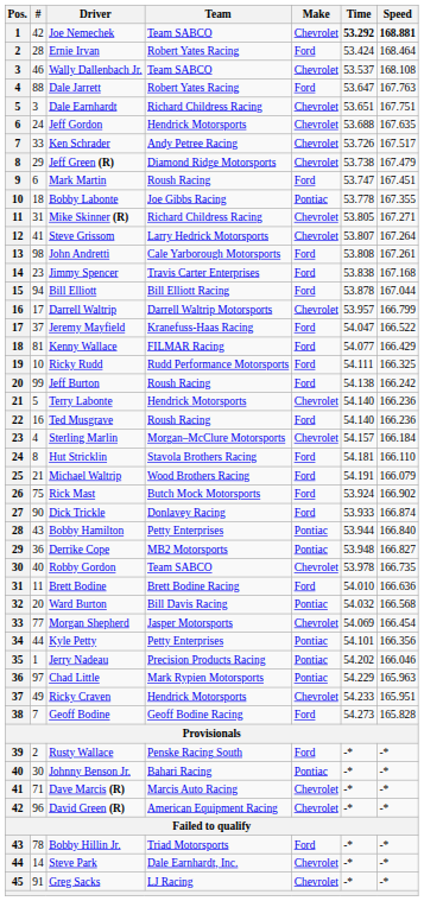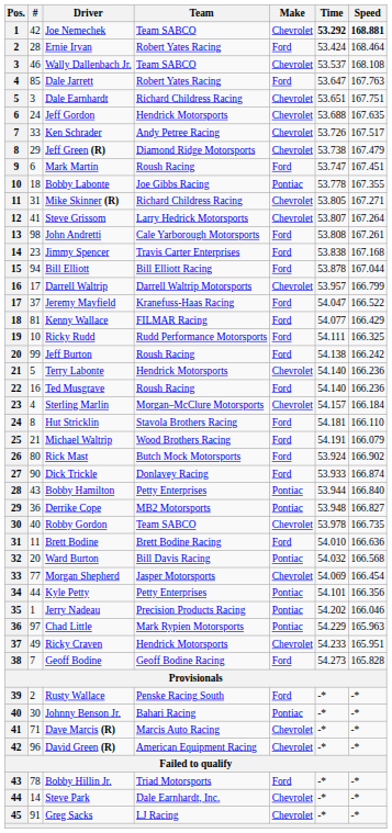 <table class="wikitable" style="font-size:95%">
 <tr>
 <th>Pos.</th>
 <th>#</th>
 <th>Driver</th>
 <th>Team</th>
 <th>Make</th>
 <th>Time</th>
 <th>Speed</th>
 </tr>
 <tr>
 <th>1</th>
 <td>42</td>
 <td><a href='#'>Joe Nemechek</a></td>
 <td><a href='#'>Team SABCO</a></td>
 <td><a href='#'>Chevrolet</a></td>
 <td><strong>53.292</strong></td>
 <td><strong>168.881</strong></td>
 </tr>
 <tr>
 <th>2</th>
 <td>28</td>
 <td><a href='#'>Ernie Irvan</a></td>
 <td><a href='#'>Robert Yates Racing</a></td>
 <td><a href='#'>Ford</a></td>
 <td>53.424</td>
 <td>168.464</td>
 </tr>
 <tr>
 <th>3</th>
 <td>46</td>
 <td><a href='#'>Wally Dallenbach Jr.</a></td>
 <td><a href='#'>Team SABCO</a></td>
 <td><a href='#'>Chevrolet</a></td>
 <td>53.537</td>
 <td>168.108</td>
 </tr>
 <tr>
 <th>4</th>
-<td>88</td>
+<td>85</td>
 <td><a href='#'>Dale Jarrett</a></td>
 <td><a href='#'>Robert Yates Racing</a></td>
 <td><a href='#'>Ford</a></td>
 <td>53.647</td>
 <td>167.763</td>
 </tr>
 <tr>
 <th>5</th>
 <td>3</td>
 <td><a href='#'>Dale Earnhardt</a></td>
 <td><a href='#'>Richard Childress Racing</a></td>
 <td><a href='#'>Chevrolet</a></td>
 <td>53.651</td>
 <td>167.751</td>
 </tr>
 <tr>
 <th>6</th>
 <td>24</td>
 <td><a href='#'>Jeff Gordon</a></td>
 <td><a href='#'>Hendrick Motorsports</a></td>
 <td><a href='#'>Chevrolet</a></td>
 <td>53.688</td>
 <td>167.635</td>
 </tr>
 <tr>
 <th>7</th>
 <td>33</td>
 <td><a href='#'>Ken Schrader</a></td>
 <td><a href='#'>Andy Petree Racing</a></td>
 <td><a href='#'>Chevrolet</a></td>
 <td>53.726</td>
 <td>167.517</td>
 </tr>
 <tr>
 <th>8</th>
 <td>29</td>
 <td><a href='#'>Jeff Green</a> <strong>(R)</strong></td>
 <td><a href='#'>Diamond Ridge Motorsports</a></td>
 <td><a href='#'>Chevrolet</a></td>
 <td>53.738</td>
 <td>167.479</td>
 </tr>
 <tr>
 <th>9</th>
 <td>6</td>
 <td><a href='#'>Mark Martin</a></td>
 <td><a href='#'>Roush Racing</a></td>
 <td><a href='#'>Ford</a></td>
 <td>53.747</td>
 <td>167.451</td>
 </tr>
 <tr>
 <th>10</th>
 <td>18</td>
 <td><a href='#'>Bobby Labonte</a></td>
 <td><a href='#'>Joe Gibbs Racing</a></td>
 <td><a href='#'>Pontiac</a></td>
 <td>53.778</td>
 <td>167.355</td>
 </tr>
 <tr>
 <th>11</th>
 <td>31</td>
 <td><a href='#'>Mike Skinner</a> <strong>(R)</strong></td>
 <td><a href='#'>Richard Childress Racing</a></td>
 <td><a href='#'>Chevrolet</a></td>
 <td>53.805</td>
 <td>167.271</td>
 </tr>
 <tr>
 <th>12</th>
 <td>41</td>
 <td><a href='#'>Steve Grissom</a></td>
 <td><a href='#'>Larry Hedrick Motorsports</a></td>
 <td><a href='#'>Chevrolet</a></td>
 <td>53.807</td>
 <td>167.264</td>
 </tr>
 <tr>
 <th>13</th>
 <td>98</td>
 <td><a href='#'>John Andretti</a></td>
 <td><a href='#'>Cale Yarborough Motorsports</a></td>
 <td><a href='#'>Ford</a></td>
 <td>53.808</td>
 <td>167.261</td>
 </tr>
 <tr>
 <th>14</th>
 <td>23</td>
 <td><a href='#'>Jimmy Spencer</a></td>
 <td><a href='#'>Travis Carter Enterprises</a></td>
 <td><a href='#'>Ford</a></td>
 <td>53.838</td>
 <td>167.168</td>
 </tr>
 <tr>
 <th>15</th>
 <td>94</td>
 <td><a href='#'>Bill Elliott</a></td>
 <td><a href='#'>Bill Elliott Racing</a></td>
 <td><a href='#'>Ford</a></td>
 <td>53.878</td>
 <td>167.044</td>
 </tr>
 <tr>
 <th>16</th>
 <td>17</td>
 <td><a href='#'>Darrell Waltrip</a></td>
 <td><a href='#'>Darrell Waltrip Motorsports</a></td>
 <td><a href='#'>Chevrolet</a></td>
 <td>53.957</td>
 <td>166.799</td>
 </tr>
 <tr>
 <th>17</th>
 <td>37</td>
 <td><a href='#'>Jeremy Mayfield</a></td>
 <td><a href='#'>Kranefuss-Haas Racing</a></td>
 <td><a href='#'>Ford</a></td>
 <td>54.047</td>
 <td>166.522</td>
 </tr>
 <tr>
 <th>18</th>
 <td>81</td>
 <td><a href='#'>Kenny Wallace</a></td>
 <td><a href='#'>FILMAR Racing</a></td>
 <td><a href='#'>Ford</a></td>
 <td>54.077</td>
 <td>166.429</td>
 </tr>
 <tr>
 <th>19</th>
 <td>10</td>
 <td><a href='#'>Ricky Rudd</a></td>
 <td><a href='#'>Rudd Performance Motorsports</a></td>
 <td><a href='#'>Ford</a></td>
 <td>54.111</td>
 <td>166.325</td>
 </tr>
 <tr>
 <th>20</th>
 <td>99</td>
 <td><a href='#'>Jeff Burton</a></td>
 <td><a href='#'>Roush Racing</a></td>
 <td><a href='#'>Ford</a></td>
 <td>54.138</td>
 <td>166.242</td>
 </tr>
 <tr>
 <th>21</th>
 <td>5</td>
 <td><a href='#'>Terry Labonte</a></td>
 <td><a href='#'>Hendrick Motorsports</a></td>
 <td><a href='#'>Chevrolet</a></td>
 <td>54.140</td>
 <td>166.236</td>
 </tr>
 <tr>
 <th>22</th>
 <td>16</td>
 <td><a href='#'>Ted Musgrave</a></td>
 <td><a href='#'>Roush Racing</a></td>
 <td><a href='#'>Ford</a></td>
 <td>54.140</td>
 <td>166.236</td>
 </tr>
 <tr>
 <th>23</th>
 <td>4</td>
 <td><a href='#'>Sterling Marlin</a></td>
 <td><a href='#'>Morgan–McClure Motorsports</a></td>
 <td><a href='#'>Chevrolet</a></td>
 <td>54.157</td>
 <td>166.184</td>
 </tr>
 <tr>
 <th>24</th>
 <td>8</td>
 <td><a href='#'>Hut Stricklin</a></td>
 <td><a href='#'>Stavola Brothers Racing</a></td>
 <td><a href='#'>Ford</a></td>
 <td>54.181</td>
 <td>166.110</td>
 </tr>
 <tr>
 <th>25</th>
 <td>21</td>
 <td><a href='#'>Michael Waltrip</a></td>
 <td><a href='#'>Wood Brothers Racing</a></td>
 <td><a href='#'>Ford</a></td>
 <td>54.191</td>
 <td>166.079</td>
 </tr>
 <tr>
 <th>26</th>
-<td>75</td>
+<td>80</td>
 <td><a href='#'>Rick Mast</a></td>
 <td><a href='#'>Butch Mock Motorsports</a></td>
 <td><a href='#'>Ford</a></td>
 <td>53.924</td>
 <td>166.902</td>
 </tr>
 <tr>
 <th>27</th>
 <td>90</td>
 <td><a href='#'>Dick Trickle</a></td>
 <td><a href='#'>Donlavey Racing</a></td>
 <td><a href='#'>Ford</a></td>
 <td>53.933</td>
 <td>166.874</td>
 </tr>
 <tr>
 <th>28</th>
 <td>43</td>
 <td><a href='#'>Bobby Hamilton</a></td>
 <td><a href='#'>Petty Enterprises</a></td>
 <td><a href='#'>Pontiac</a></td>
 <td>53.944</td>
 <td>166.840</td>
 </tr>
 <tr>
 <th>29</th>
 <td>36</td>
 <td><a href='#'>Derrike Cope</a></td>
 <td><a href='#'>MB2 Motorsports</a></td>
 <td><a href='#'>Pontiac</a></td>
 <td>53.948</td>
 <td>166.827</td>
 </tr>
 <tr>
 <th>30</th>
 <td>40</td>
 <td><a href='#'>Robby Gordon</a></td>
 <td><a href='#'>Team SABCO</a></td>
 <td><a href='#'>Chevrolet</a></td>
 <td>53.978</td>
 <td>166.735</td>
 </tr>
 <tr>
 <th>31</th>
 <td>11</td>
 <td><a href='#'>Brett Bodine</a></td>
 <td><a href='#'>Brett Bodine Racing</a></td>
 <td><a href='#'>Ford</a></td>
 <td>54.010</td>
 <td>166.636</td>
 </tr>
 <tr>
 <th>32</th>
 <td>20</td>
 <td><a href='#'>Ward Burton</a></td>
 <td><a href='#'>Bill Davis Racing</a></td>
 <td><a href='#'>Pontiac</a></td>
 <td>54.032</td>
 <td>166.568</td>
 </tr>
 <tr>
 <th>33</th>
 <td>77</td>
 <td><a href='#'>Morgan Shepherd</a></td>
 <td><a href='#'>Jasper Motorsports</a></td>
 <td><a href='#'>Chevrolet</a></td>
 <td>54.069</td>
 <td>166.454</td>
 </tr>
 <tr>
 <th>34</th>
 <td>44</td>
 <td><a href='#'>Kyle Petty</a></td>
 <td><a href='#'>Petty Enterprises</a></td>
 <td><a href='#'>Pontiac</a></td>
 <td>54.101</td>
 <td>166.356</td>
 </tr>
 <tr>
 <th>35</th>
 <td>1</td>
 <td><a href='#'>Jerry Nadeau</a></td>
 <td><a href='#'>Precision Products Racing</a></td>
 <td><a href='#'>Pontiac</a></td>
 <td>54.202</td>
 <td>166.046</td>
 </tr>
 <tr>
 <th>36</th>
 <td>97</td>
 <td><a href='#'>Chad Little</a></td>
 <td><a href='#'>Mark Rypien Motorsports</a></td>
 <td><a href='#'>Pontiac</a></td>
 <td>54.229</td>
 <td>165.963</td>
 </tr>
 <tr>
 <th>37</th>
 <td>49</td>
 <td><a href='#'>Ricky Craven</a></td>
 <td><a href='#'>Hendrick Motorsports</a></td>
 <td><a href='#'>Chevrolet</a></td>
 <td>54.233</td>
 <td>165.951</td>
 </tr>
 <tr>
 <th>38</th>
 <td>7</td>
 <td><a href='#'>Geoff Bodine</a></td>
 <td><a href='#'>Geoff Bodine Racing</a></td>
 <td><a href='#'>Ford</a></td>
 <td>54.273</td>
 <td>165.828</td>
 </tr>
 <tr>
 <th colspan="7">Provisionals</th>
 </tr>
 <tr>
 <th>39</th>
 <td>2</td>
 <td><a href='#'>Rusty Wallace</a></td>
 <td><a href='#'>Penske Racing South</a></td>
 <td><a href='#'>Ford</a></td>
 <td>-*</td>
 <td>-*</td>
 </tr>
 <tr>
 <th>40</th>
 <td>30</td>
 <td><a href='#'>Johnny Benson Jr.</a></td>
 <td><a href='#'>Bahari Racing</a></td>
 <td><a href='#'>Pontiac</a></td>
 <td>-*</td>
 <td>-*</td>
 </tr>
 <tr>
 <th>41</th>
 <td>71</td>
 <td><a href='#'>Dave Marcis</a> <strong>(R)</strong></td>
 <td><a href='#'>Marcis Auto Racing</a></td>
 <td><a href='#'>Chevrolet</a></td>
 <td>-*</td>
 <td>-*</td>
 </tr>
 <tr>
 <th>42</th>
 <td>96</td>
 <td><a href='#'>David Green</a> <strong>(R)</strong></td>
 <td><a href='#'>American Equipment Racing</a></td>
 <td><a href='#'>Chevrolet</a></td>
 <td>-*</td>
 <td>-*</td>
 </tr>
 <tr>
 <th colspan="7">Failed to qualify</th>
 </tr>
 <tr>
 <th>43</th>
 <td>78</td>
 <td><a href='#'>Bobby Hillin Jr.</a></td>
 <td><a href='#'>Triad Motorsports</a></td>
 <td><a href='#'>Ford</a></td>
 <td>-*</td>
 <td>-*</td>
 </tr>
 <tr>
 <th>44</th>
 <td>14</td>
 <td><a href='#'>Steve Park</a></td>
 <td><a href='#'>Dale Earnhardt, Inc.</a></td>
 <td><a href='#'>Chevrolet</a></td>
 <td>-*</td>
 <td>-*</td>
 </tr>
 <tr>
 <th>45</th>
 <td>91</td>
 <td><a href='#'>Greg Sacks</a></td>
 <td><a href='#'>LJ Racing</a></td>
 <td><a href='#'>Chevrolet</a></td>
 <td>-*</td>
 <td>-*</td>
 </tr>
 <tr>
 <th colspan="7"></th>
 </tr>
 </table>
